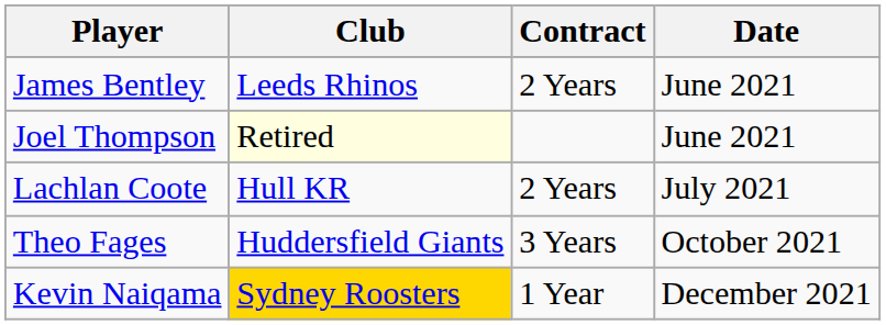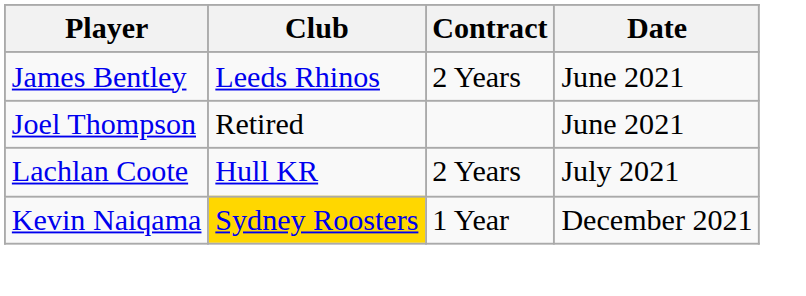 <table class="wikitable">
 <tr>
 <th>Player</th>
 <th>Club</th>
 <th>Contract</th>
 <th>Date</th>
 </tr>
 <tr>
 <td> <a href='#'>James Bentley</a></td>
 <td><a href='#'>Leeds Rhinos</a></td>
 <td>2 Years</td>
 <td>June 2021</td>
 </tr>
 <tr>
 <td> <a href='#'>Joel Thompson</a></td>
-<td style="background: lightyellow;">Retired</td>
+<td>Retired</td>
 <td></td>
 <td>June 2021</td>
 </tr>
 <tr>
 <td> <a href='#'>Lachlan Coote</a></td>
 <td><a href='#'>Hull KR</a></td>
 <td>2 Years</td>
 <td>July 2021</td>
 </tr>
 <tr>
-<td> <a href='#'>Theo Fages</a></td>
-<td><a href='#'>Huddersfield Giants</a></td>
-<td>3 Years</td>
-<td>October 2021</td>
-</tr>
-<tr>
 <td> <a href='#'>Kevin Naiqama</a></td>
 <td style="background: gold;"><a href='#'>Sydney Roosters</a></td>
 <td>1 Year</td>
 <td>December 2021 </td>
 </tr>
 </table>
